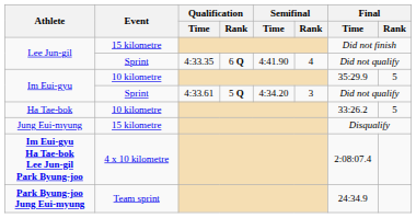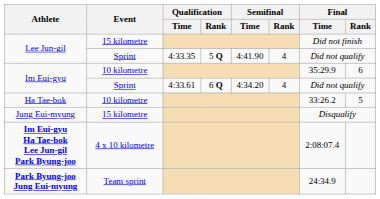 <table class="wikitable" style="font-size:90%; text-align:center; width:600px">
 <tr>
 <th rowspan="2">Athlete</th>
 <th rowspan="2">Event</th>
 <th colspan="2">Qualification</th>
 <th colspan="2">Semifinal</th>
 <th colspan="2">Final</th>
 </tr>
 <tr>
 <th>Time</th>
 <th>Rank</th>
 <th>Time</th>
 <th>Rank</th>
 <th>Time</th>
 <th>Rank</th>
 </tr>
 <tr>
 <td rowspan=2><a href='#'>Lee Jun-gil</a></td>
 <td><a href='#'>15 kilometre</a></td>
 <td colspan=4 bgcolor=wheat></td>
 <td colspan=2><em>Did not finish</em></td>
 </tr>
 <tr>
 <td><a href='#'>Sprint</a></td>
 <td>4:33.35</td>
-<td>6 <strong>Q</strong></td>
+<td>5 <strong>Q</strong></td>
 <td>4:41.90</td>
 <td>4</td>
 <td colspan=2><em>Did not qualify</em></td>
 </tr>
 <tr>
 <td rowspan=2><a href='#'>Im Eui-gyu</a></td>
 <td><a href='#'>10 kilometre</a></td>
 <td colspan=4 bgcolor=wheat></td>
 <td>35:29.9</td>
-<td>5</td>
+<td>6</td>
 </tr>
 <tr>
 <td><a href='#'>Sprint</a></td>
 <td>4:33.61</td>
-<td>5 <strong>Q</strong></td>
+<td>6 <strong>Q</strong></td>
 <td>4:34.20</td>
-<td>3</td>
+<td>4</td>
 <td colspan=2><em>Did not qualify</em></td>
 </tr>
 <tr>
 <td rowspan=1><a href='#'>Ha Tae-bok</a></td>
 <td><a href='#'>10 kilometre</a></td>
 <td colspan=4 bgcolor=wheat></td>
 <td>33:26.2</td>
 <td>5</td>
 </tr>
 <tr>
 <td rowspan=1><a href='#'>Jung Eui-myung</a></td>
 <td><a href='#'>15 kilometre</a></td>
 <td colspan=4 bgcolor=wheat></td>
 <td colspan=2><em>Disqualify</em></td>
 </tr>
 <tr>
 <td rowspan=1><strong><a href='#'>Im Eui-gyu</a> <br> <a href='#'>Ha Tae-bok</a> <br> <a href='#'>Lee Jun-gil</a> <br> <a href='#'>Park Byung-joo</a></strong></td>
 <td><a href='#'>4 x 10 kilometre</a></td>
 <td colspan=4 bgcolor=wheat></td>
 <td>2:08:07.4</td>
 <td></td>
 </tr>
 <tr>
 <td rowspan=1><strong><a href='#'>Park Byung-joo</a> <br> <a href='#'>Jung Eui-myung</a></strong></td>
 <td><a href='#'>Team sprint</a></td>
 <td colspan=4 bgcolor=wheat></td>
 <td>24:34.9</td>
 <td></td>
 </tr>
 </table>
